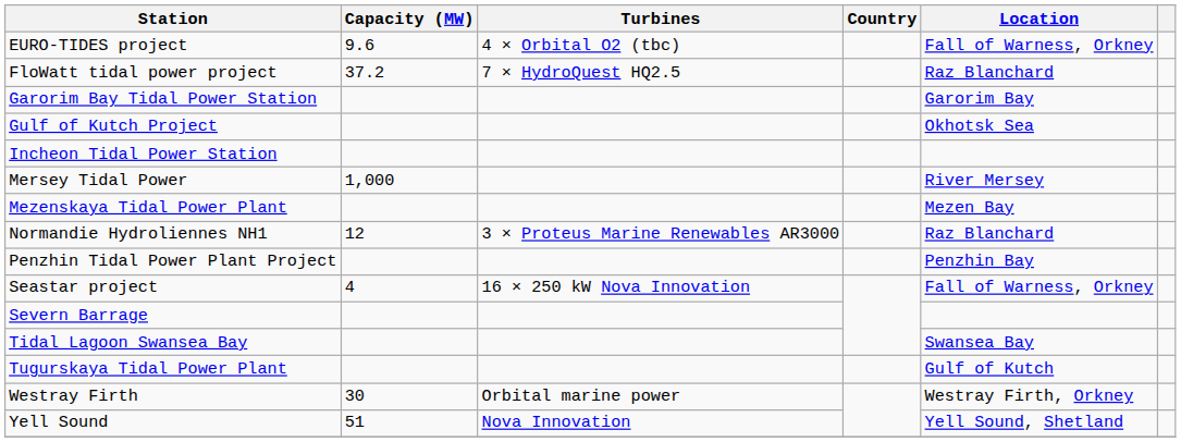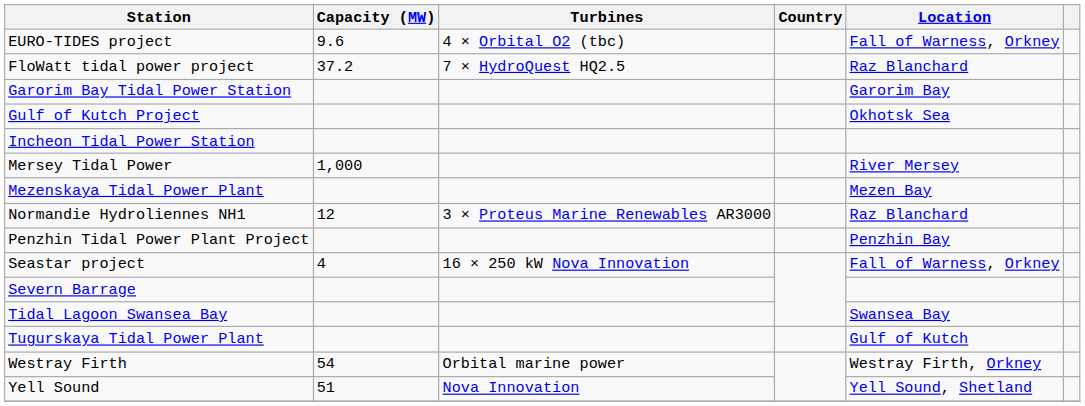 <table class="wikitable sortable">
 <tr>
 <th>Station</th>
 <th>Capacity (<a href='#'>MW</a>)</th>
 <th>Turbines</th>
 <th>Country</th>
 <th><a href='#'>Location</a></th>
 <th></th>
 </tr>
 <tr>
 <td>EURO-TIDES project</td>
 <td>9.6</td>
 <td>4 × <a href='#'>Orbital O2</a> (tbc)</td>
 <td></td>
 <td><a href='#'>Fall of Warness</a>, <a href='#'>Orkney</a></td>
 <td></td>
 </tr>
 <tr>
 <td>FloWatt tidal power project</td>
 <td>37.2</td>
 <td>7 × <a href='#'>HydroQuest</a> HQ2.5</td>
 <td></td>
 <td><a href='#'>Raz Blanchard</a></td>
 <td></td>
 </tr>
 <tr>
 <td><a href='#'>Garorim Bay Tidal Power Station</a></td>
 <td></td>
 <td></td>
 <td></td>
 <td><a href='#'>Garorim Bay</a></td>
 <td></td>
 </tr>
 <tr>
 <td><a href='#'>Gulf of Kutch Project</a></td>
 <td></td>
 <td></td>
 <td></td>
 <td><a href='#'>Okhotsk Sea</a></td>
 <td></td>
 </tr>
 <tr>
 <td><a href='#'>Incheon Tidal Power Station</a></td>
 <td></td>
 <td></td>
 <td></td>
 <td></td>
 <td></td>
 </tr>
 <tr>
 <td>Mersey Tidal Power</td>
 <td>1,000</td>
 <td></td>
 <td></td>
 <td><a href='#'>River Mersey</a></td>
 <td></td>
 </tr>
 <tr>
 <td><a href='#'>Mezenskaya Tidal Power Plant</a></td>
 <td></td>
 <td></td>
 <td></td>
 <td><a href='#'>Mezen Bay</a></td>
 <td></td>
 </tr>
 <tr>
 <td>Normandie Hydroliennes NH1</td>
 <td>12</td>
 <td>3 × <a href='#'>Proteus Marine Renewables</a> AR3000</td>
 <td></td>
 <td><a href='#'>Raz Blanchard</a></td>
 <td></td>
 </tr>
 <tr>
 <td>Penzhin Tidal Power Plant Project</td>
 <td></td>
 <td></td>
 <td></td>
 <td><a href='#'>Penzhin Bay</a></td>
 <td> </td>
 </tr>
 <tr>
 <td>Seastar project</td>
 <td>4</td>
 <td>16 × 250 kW <a href='#'>Nova Innovation</a></td>
 <td rowspan="3"></td>
 <td><a href='#'>Fall of Warness</a>, <a href='#'>Orkney</a></td>
 <td></td>
 </tr>
 <tr>
 <td><a href='#'>Severn Barrage</a></td>
 <td></td>
 <td></td>
 <td></td>
 <td> </td>
 </tr>
 <tr>
 <td><a href='#'>Tidal Lagoon Swansea Bay</a></td>
 <td></td>
 <td></td>
 <td><a href='#'>Swansea Bay</a></td>
 <td></td>
 </tr>
 <tr>
 <td><a href='#'>Tugurskaya Tidal Power Plant</a></td>
 <td></td>
 <td></td>
 <td></td>
 <td><a href='#'>Gulf of Kutch</a></td>
 <td></td>
 </tr>
 <tr>
 <td>Westray Firth</td>
-<td>30</td>
+<td>54</td>
 <td>Orbital marine power</td>
 <td rowspan="2"></td>
 <td>Westray Firth, <a href='#'>Orkney</a></td>
 <td></td>
 </tr>
 <tr>
 <td>Yell Sound</td>
 <td>51</td>
 <td><a href='#'>Nova Innovation</a></td>
 <td><a href='#'>Yell Sound</a>, <a href='#'>Shetland</a></td>
 <td></td>
 </tr>
 <tr>
 </tr>
 </table>
